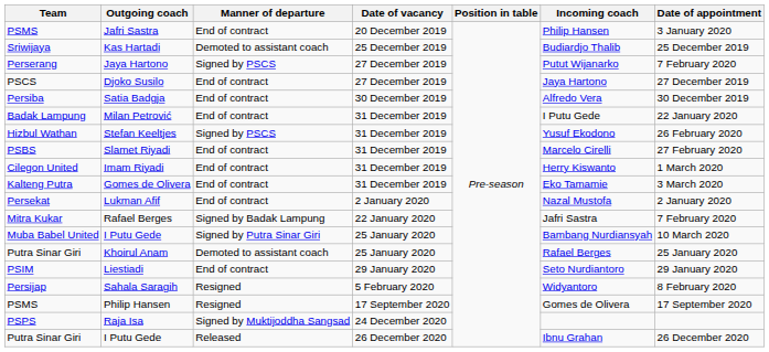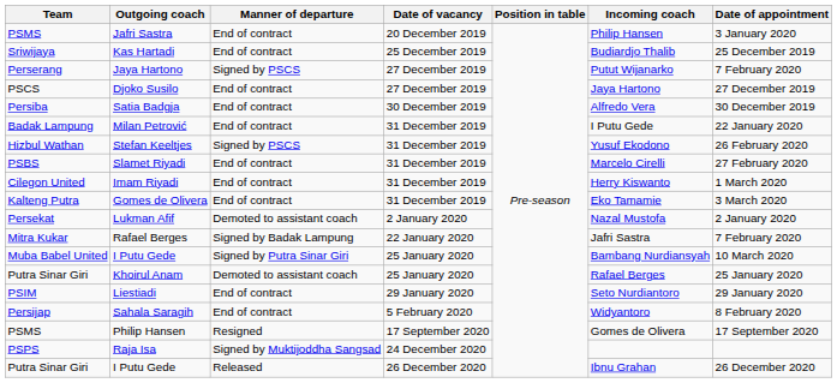 <table class="wikitable">
 <tr>
 <th>Team</th>
 <th>Outgoing coach</th>
 <th>Manner of departure</th>
 <th>Date of vacancy</th>
 <th>Position in table</th>
 <th>Incoming coach</th>
 <th>Date of appointment</th>
 </tr>
 <tr>
 <td><a href='#'>PSMS</a></td>
 <td> <a href='#'>Jafri Sastra</a></td>
 <td>End of contract</td>
 <td>20 December 2019</td>
 <td rowspan="19" style="text-align: center;"><em>Pre-season</em></td>
 <td> <a href='#'>Philip Hansen</a></td>
 <td>3 January 2020</td>
 </tr>
 <tr>
 <td><a href='#'>Sriwijaya</a></td>
 <td> <a href='#'>Kas Hartadi</a></td>
-<td>Demoted to assistant coach</td>
+<td>End of contract</td>
 <td>25 December 2019</td>
 <td> <a href='#'>Budiardjo Thalib</a></td>
 <td>25 December 2019</td>
 </tr>
 <tr>
 <td><a href='#'>Perserang</a></td>
 <td> <a href='#'>Jaya Hartono</a></td>
 <td>Signed by <a href='#'>PSCS</a></td>
 <td>27 December 2019</td>
 <td> <a href='#'>Putut Wijanarko</a></td>
 <td>7 February 2020</td>
 </tr>
 <tr>
 <td>PSCS</td>
 <td> <a href='#'>Djoko Susilo</a></td>
 <td>End of contract</td>
 <td>27 December 2019</td>
 <td> <a href='#'>Jaya Hartono</a></td>
 <td>27 December 2019</td>
 </tr>
 <tr>
 <td><a href='#'>Persiba</a></td>
 <td> <a href='#'>Satia Badgja</a></td>
 <td>End of contract</td>
 <td>30 December 2019</td>
 <td> <a href='#'>Alfredo Vera</a></td>
 <td>30 December 2019</td>
 </tr>
 <tr>
 <td><a href='#'>Badak Lampung</a></td>
 <td> <a href='#'>Milan Petrović</a></td>
 <td>End of contract</td>
 <td>31 December 2019</td>
 <td> I Putu Gede</td>
 <td>22 January 2020</td>
 </tr>
 <tr>
 <td><a href='#'>Hizbul Wathan</a></td>
 <td> <a href='#'>Stefan Keeltjes</a></td>
 <td>Signed by <a href='#'>PSCS</a></td>
 <td>31 December 2019</td>
 <td> <a href='#'>Yusuf Ekodono</a></td>
 <td>26 February 2020</td>
 </tr>
 <tr>
 <td><a href='#'>PSBS</a></td>
 <td> <a href='#'>Slamet Riyadi</a></td>
 <td>End of contract</td>
 <td>31 December 2019</td>
 <td> <a href='#'>Marcelo Cirelli</a></td>
 <td>27 February 2020</td>
 </tr>
 <tr>
 <td><a href='#'>Cilegon United</a></td>
 <td> <a href='#'>Imam Riyadi</a></td>
 <td>End of contract</td>
 <td>31 December 2019</td>
 <td> <a href='#'>Herry Kiswanto</a></td>
 <td>1 March 2020</td>
 </tr>
 <tr>
 <td><a href='#'>Kalteng Putra</a></td>
 <td> <a href='#'>Gomes de Olivera</a></td>
 <td>End of contract</td>
 <td>31 December 2019</td>
 <td> <a href='#'>Eko Tamamie</a></td>
 <td>3 March 2020</td>
 </tr>
 <tr>
 <td><a href='#'>Persekat</a></td>
 <td> <a href='#'>Lukman Afif</a></td>
-<td>End of contract</td>
+<td>Demoted to assistant coach</td>
 <td>2 January 2020</td>
 <td> <a href='#'>Nazal Mustofa</a></td>
 <td>2 January 2020</td>
 </tr>
 <tr>
 <td><a href='#'>Mitra Kukar</a></td>
 <td> Rafael Berges</td>
 <td>Signed by Badak Lampung</td>
 <td>22 January 2020</td>
 <td> Jafri Sastra</td>
 <td>7 February 2020</td>
 </tr>
 <tr>
 <td><a href='#'>Muba Babel United</a></td>
 <td> <a href='#'>I Putu Gede</a></td>
 <td>Signed by <a href='#'>Putra Sinar Giri</a></td>
 <td>25 January 2020</td>
 <td> <a href='#'>Bambang Nurdiansyah</a></td>
 <td>10 March 2020</td>
 </tr>
 <tr>
 <td>Putra Sinar Giri</td>
 <td> <a href='#'>Khoirul Anam</a></td>
 <td>Demoted to assistant coach</td>
 <td>25 January 2020</td>
 <td> <a href='#'>Rafael Berges</a></td>
 <td>25 January 2020</td>
 </tr>
 <tr>
 <td><a href='#'>PSIM</a></td>
 <td> <a href='#'>Liestiadi</a></td>
 <td>End of contract</td>
 <td>29 January 2020</td>
 <td> <a href='#'>Seto Nurdiantoro</a></td>
 <td>29 January 2020</td>
 </tr>
 <tr>
 <td><a href='#'>Persijap</a></td>
 <td> <a href='#'>Sahala Saragih</a></td>
-<td>Resigned</td>
+<td>End of contract</td>
 <td>5 February 2020</td>
 <td> <a href='#'>Widyantoro</a></td>
 <td>8 February 2020</td>
 </tr>
 <tr>
 <td>PSMS</td>
 <td> Philip Hansen</td>
 <td>Resigned</td>
 <td>17 September 2020</td>
 <td> Gomes de Olivera</td>
 <td>17 September 2020</td>
 </tr>
 <tr>
 <td><a href='#'>PSPS</a></td>
 <td> <a href='#'>Raja Isa</a></td>
 <td>Signed by <a href='#'>Muktijoddha Sangsad</a></td>
 <td>24 December 2020</td>
 <td></td>
 <td></td>
 </tr>
 <tr>
 <td>Putra Sinar Giri</td>
 <td> I Putu Gede</td>
 <td>Released</td>
 <td>26 December 2020</td>
 <td> <a href='#'>Ibnu Grahan</a></td>
 <td>26 December 2020</td>
 </tr>
 </table>
